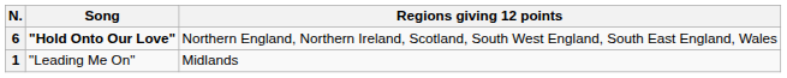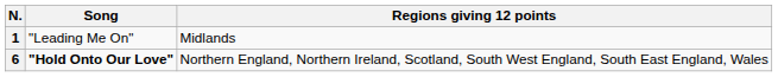 <table class="wikitable plainrowheaders">
 <tr>
 <th scope="col">N.</th>
 <th scope="col">Song</th>
 <th scope="col">Regions giving 12 points</th>
 </tr>
 <tr>
+<th scope="row">1</th>
+<td>"Leading Me On"</td>
+<td>Midlands</td>
+</tr>
+<tr>
 <th scope="row">6</th>
 <td><strong>"Hold Onto Our Love"</strong></td>
 <td>Northern England, Northern Ireland, Scotland, South West England, South East England, Wales</td>
 </tr>
-<tr>
-<th scope="row">1</th>
-<td>"Leading Me On"</td>
-<td>Midlands</td>
-</tr>
 </table>
